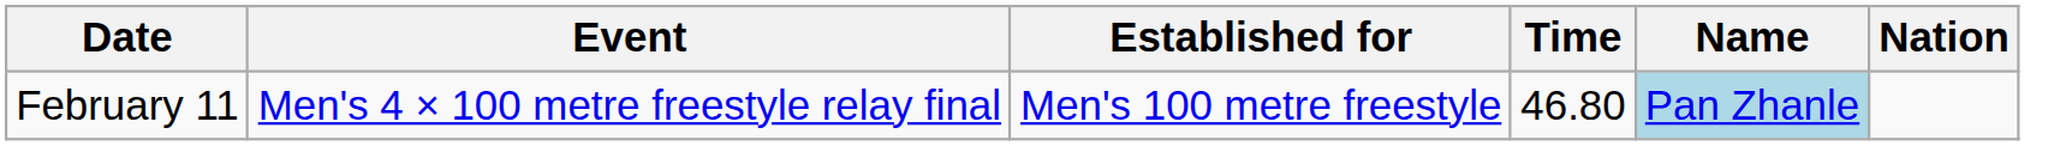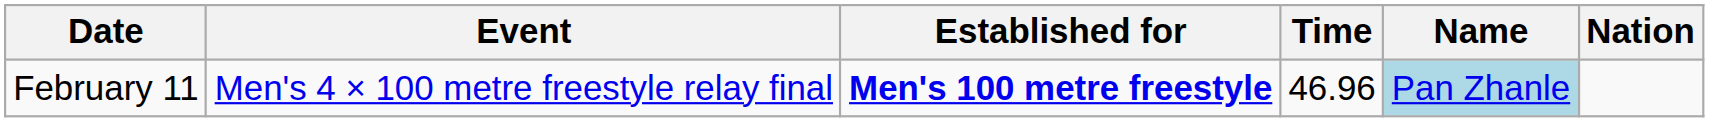 <table class="wikitable">
 <tr>
 <th>Date</th>
 <th>Event</th>
 <th>Established for</th>
 <th>Time</th>
 <th>Name</th>
 <th>Nation</th>
 </tr>
 <tr>
 <td>February 11</td>
 <td><a href='#'>Men's 4 × 100 metre freestyle relay final</a></td>
-<td style="text-align:center;"><a href='#'>Men's 100 metre freestyle</a></td>
-<td align="right">46.80</td>
+<td style="text-align:center;"><strong><a href='#'>Men's 100 metre freestyle</a></strong></td>
+<td align="right">46.96</td>
 <td style="background: lightblue;"><a href='#'>Pan Zhanle</a></td>
 <td></td>
 </tr>
 </table>
